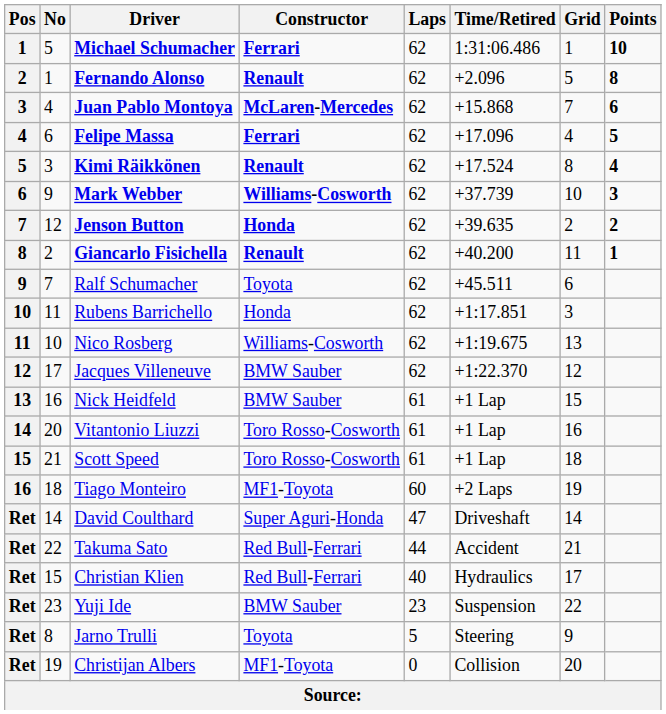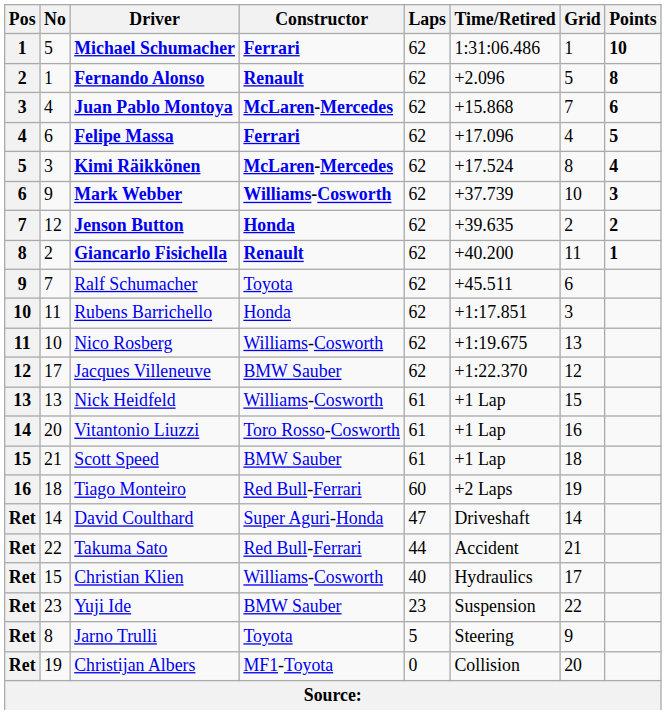 <table class="wikitable" style="font-size:85%;">
 <tr>
 <th>Pos</th>
 <th>No</th>
 <th>Driver</th>
 <th>Constructor</th>
 <th>Laps</th>
 <th>Time/Retired</th>
 <th>Grid</th>
 <th>Points</th>
 </tr>
 <tr>
 <th>1</th>
 <td>5</td>
 <td> <strong><a href='#'>Michael Schumacher</a></strong></td>
 <td><strong><a href='#'>Ferrari</a></strong></td>
 <td>62</td>
 <td>1:31:06.486</td>
 <td>1</td>
 <td><strong>10</strong></td>
 </tr>
 <tr>
 <th>2</th>
 <td>1</td>
 <td> <strong><a href='#'>Fernando Alonso</a></strong></td>
 <td><strong><a href='#'>Renault</a></strong></td>
 <td>62</td>
 <td>+2.096</td>
 <td>5</td>
 <td><strong>8</strong></td>
 </tr>
 <tr>
 <th>3</th>
 <td>4</td>
 <td> <strong><a href='#'>Juan Pablo Montoya</a></strong></td>
 <td><strong><a href='#'>McLaren</a>-<a href='#'>Mercedes</a></strong></td>
 <td>62</td>
 <td>+15.868</td>
 <td>7</td>
 <td><strong>6</strong></td>
 </tr>
 <tr>
 <th>4</th>
 <td>6</td>
 <td> <strong><a href='#'>Felipe Massa</a></strong></td>
 <td><strong><a href='#'>Ferrari</a></strong></td>
 <td>62</td>
 <td>+17.096</td>
 <td>4</td>
 <td><strong>5</strong></td>
 </tr>
 <tr>
 <th>5</th>
 <td>3</td>
 <td> <strong><a href='#'>Kimi Räikkönen</a></strong></td>
-<td><strong><a href='#'>Renault</a></strong></td>
+<td><strong><a href='#'>McLaren</a>-<a href='#'>Mercedes</a></strong></td>
 <td>62</td>
 <td>+17.524</td>
 <td>8</td>
 <td><strong>4</strong></td>
 </tr>
 <tr>
 <th>6</th>
 <td>9</td>
 <td> <strong><a href='#'>Mark Webber</a></strong></td>
 <td><strong><a href='#'>Williams</a>-<a href='#'>Cosworth</a></strong></td>
 <td>62</td>
 <td>+37.739</td>
 <td>10</td>
 <td><strong>3</strong></td>
 </tr>
 <tr>
 <th>7</th>
 <td>12</td>
 <td> <strong><a href='#'>Jenson Button</a></strong></td>
 <td><strong><a href='#'>Honda</a></strong></td>
 <td>62</td>
 <td>+39.635</td>
 <td>2</td>
 <td><strong>2</strong></td>
 </tr>
 <tr>
 <th>8</th>
 <td>2</td>
 <td> <strong><a href='#'>Giancarlo Fisichella</a></strong></td>
 <td><strong><a href='#'>Renault</a></strong></td>
 <td>62</td>
 <td>+40.200</td>
 <td>11</td>
 <td><strong>1</strong></td>
 </tr>
 <tr>
 <th>9</th>
 <td>7</td>
 <td> <a href='#'>Ralf Schumacher</a></td>
 <td><a href='#'>Toyota</a></td>
 <td>62</td>
 <td>+45.511</td>
 <td>6</td>
 <td></td>
 </tr>
 <tr>
 <th>10</th>
 <td>11</td>
 <td> <a href='#'>Rubens Barrichello</a></td>
 <td><a href='#'>Honda</a></td>
 <td>62</td>
 <td>+1:17.851</td>
 <td>3</td>
 <td></td>
 </tr>
 <tr>
 <th>11</th>
 <td>10</td>
 <td> <a href='#'>Nico Rosberg</a></td>
 <td><a href='#'>Williams</a>-<a href='#'>Cosworth</a></td>
 <td>62</td>
 <td>+1:19.675</td>
 <td>13</td>
 <td></td>
 </tr>
 <tr>
 <th>12</th>
 <td>17</td>
 <td> <a href='#'>Jacques Villeneuve</a></td>
 <td><a href='#'>BMW Sauber</a></td>
 <td>62</td>
 <td>+1:22.370</td>
 <td>12</td>
 <td></td>
 </tr>
 <tr>
 <th>13</th>
-<td>16</td>
+<td>13</td>
 <td> <a href='#'>Nick Heidfeld</a></td>
-<td><a href='#'>BMW Sauber</a></td>
+<td><a href='#'>Williams</a>-<a href='#'>Cosworth</a></td>
 <td>61</td>
 <td>+1 Lap</td>
 <td>15</td>
 <td></td>
 </tr>
 <tr>
 <th>14</th>
 <td>20</td>
 <td> <a href='#'>Vitantonio Liuzzi</a></td>
 <td><a href='#'>Toro Rosso</a>-<a href='#'>Cosworth</a></td>
 <td>61</td>
 <td>+1 Lap</td>
 <td>16</td>
 <td></td>
 </tr>
 <tr>
 <th>15</th>
 <td>21</td>
 <td> <a href='#'>Scott Speed</a></td>
-<td><a href='#'>Toro Rosso</a>-<a href='#'>Cosworth</a></td>
+<td><a href='#'>BMW Sauber</a></td>
 <td>61</td>
 <td>+1 Lap</td>
 <td>18</td>
 <td></td>
 </tr>
 <tr>
 <th>16</th>
 <td>18</td>
 <td> <a href='#'>Tiago Monteiro</a></td>
-<td><a href='#'>MF1</a>-<a href='#'>Toyota</a></td>
+<td><a href='#'>Red Bull</a>-<a href='#'>Ferrari</a></td>
 <td>60</td>
 <td>+2 Laps</td>
 <td>19</td>
 <td></td>
 </tr>
 <tr>
 <th>Ret</th>
 <td>14</td>
 <td> <a href='#'>David Coulthard</a></td>
 <td><a href='#'>Super Aguri</a>-<a href='#'>Honda</a></td>
 <td>47</td>
 <td>Driveshaft</td>
 <td>14</td>
 <td></td>
 </tr>
 <tr>
 <th>Ret</th>
 <td>22</td>
 <td> <a href='#'>Takuma Sato</a></td>
 <td><a href='#'>Red Bull</a>-<a href='#'>Ferrari</a></td>
 <td>44</td>
 <td>Accident</td>
 <td>21</td>
 <td></td>
 </tr>
 <tr>
 <th>Ret</th>
 <td>15</td>
 <td> <a href='#'>Christian Klien</a></td>
-<td><a href='#'>Red Bull</a>-<a href='#'>Ferrari</a></td>
+<td><a href='#'>Williams</a>-<a href='#'>Cosworth</a></td>
 <td>40</td>
 <td>Hydraulics</td>
 <td>17</td>
 <td></td>
 </tr>
 <tr>
 <th>Ret</th>
 <td>23</td>
 <td> <a href='#'>Yuji Ide</a></td>
 <td><a href='#'>BMW Sauber</a></td>
 <td>23</td>
 <td>Suspension</td>
 <td>22</td>
 <td></td>
 </tr>
 <tr>
 <th>Ret</th>
 <td>8</td>
 <td> <a href='#'>Jarno Trulli</a></td>
 <td><a href='#'>Toyota</a></td>
 <td>5</td>
 <td>Steering</td>
 <td>9</td>
 <td></td>
 </tr>
 <tr>
 <th>Ret</th>
 <td>19</td>
 <td> <a href='#'>Christijan Albers</a></td>
 <td><a href='#'>MF1</a>-<a href='#'>Toyota</a></td>
 <td>0</td>
 <td>Collision</td>
 <td>20</td>
 <td></td>
 </tr>
 <tr>
 <th colspan=9>Source:</th>
 </tr>
 </table>
